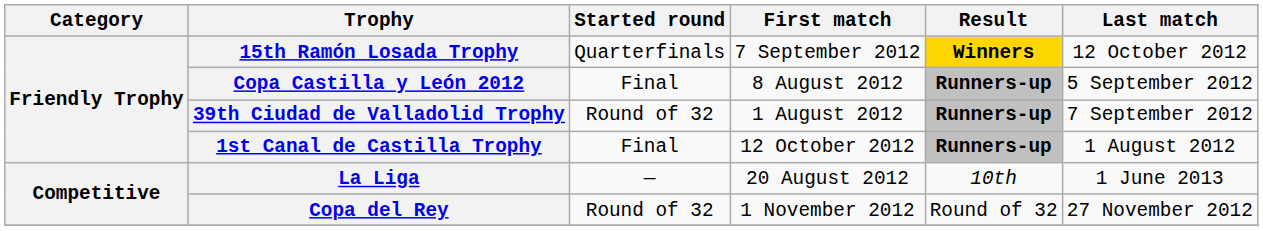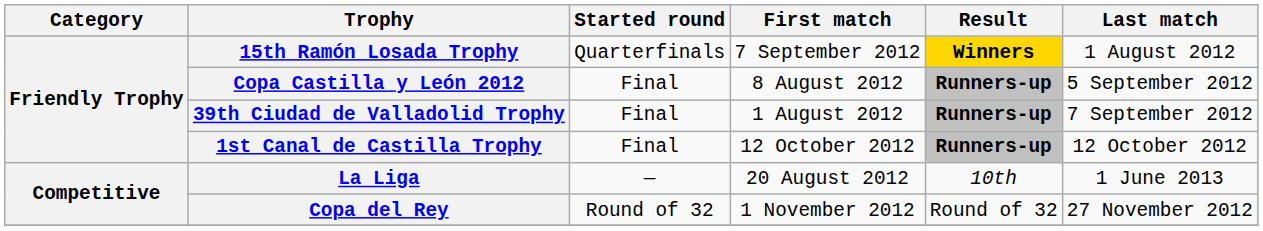 <table class="wikitable">
 <tr>
 <th>Category</th>
 <th>Trophy</th>
 <th>Started round</th>
 <th>First match</th>
 <th>Result</th>
 <th>Last match</th>
 </tr>
 <tr>
 <th rowspan="4">Friendly Trophy</th>
 <th><a href='#'>15th Ramón Losada Trophy</a></th>
 <td align="center">Quarterfinals</td>
 <td align="center">7 September 2012</td>
 <td align="center" bgcolor="gold"><strong>Winners</strong></td>
-<td align="center">12 October 2012</td>
+<td align="center">1 August 2012</td>
 </tr>
 <tr>
 <th><a href='#'>Copa Castilla y León 2012</a></th>
 <td align="center">Final</td>
 <td align="center">8 August 2012</td>
 <td align="center" bgcolor="Silver"><strong>Runners-up</strong></td>
 <td align="center">5 September 2012</td>
 </tr>
 <tr>
 <th><a href='#'>39th Ciudad de Valladolid Trophy</a></th>
-<td align="center">Round of 32</td>
+<td align="center">Final</td>
 <td align="center">1 August 2012</td>
 <td align="center" bgcolor="Silver"><strong>Runners-up</strong></td>
 <td align="center">7 September 2012</td>
 </tr>
 <tr>
 <th><a href='#'>1st Canal de Castilla Trophy</a></th>
 <td align="center">Final</td>
 <td align="center">12 October 2012</td>
 <td align="center" bgcolor="Silver"><strong>Runners-up</strong></td>
-<td align="center">1 August 2012</td>
+<td align="center">12 October 2012</td>
 </tr>
 <tr>
 <th rowspan="2">Competitive</th>
 <th><a href='#'>La Liga</a></th>
 <td align="center">—</td>
 <td align="center">20 August 2012</td>
 <td align="center"><em>10th</em></td>
 <td align="center">1 June 2013</td>
 </tr>
 <tr>
 <th><a href='#'>Copa del Rey</a></th>
 <td align="center">Round of 32</td>
 <td align="center">1 November 2012</td>
 <td align="center">Round of 32</td>
 <td align="center">27 November 2012</td>
 </tr>
 <tr>
 </tr>
 </table>
